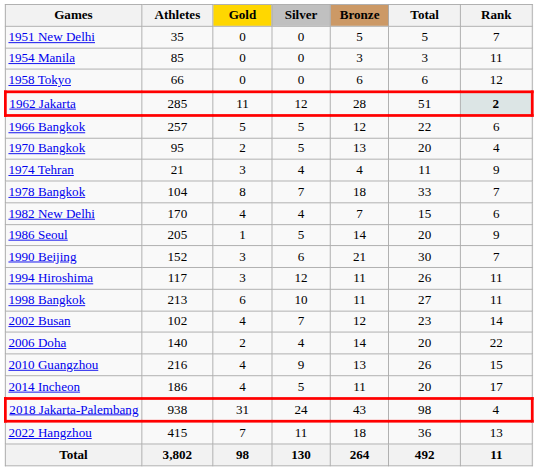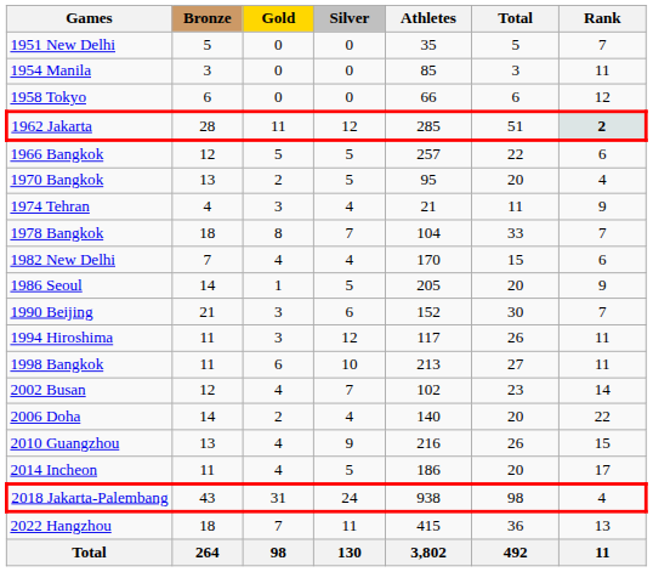 <table class="wikitable sortable" style="margin-top:0em; text-align:center; font-size:90%;">
 <tr>
 <th>Games</th>
-<th style="width:5em;">Athletes</th>
+<th style="background:#cc9966; width:4em;">Bronze</th>
 <th style="background:gold; width:4em;">Gold</th>
 <th style="background:silver; width:4em;">Silver</th>
-<th style="background:#cc9966; width:4em;">Bronze</th>
+<th style="width:5em;">Athletes</th>
 <th style="width:5em;">Total</th>
 <th style="width:5em;">Rank</th>
 </tr>
 <tr>
 <td align=left> <a href='#'>1951 New Delhi</a></td>
-<td>35</td>
+<td>5</td>
 <td>0</td>
 <td>0</td>
-<td>5</td>
+<td>35</td>
 <td>5</td>
 <td>7</td>
 </tr>
 <tr>
 <td align=left> <a href='#'>1954 Manila</a></td>
-<td>85</td>
+<td>3</td>
 <td>0</td>
 <td>0</td>
-<td>3</td>
+<td>85</td>
 <td>3</td>
 <td>11</td>
 </tr>
 <tr>
 <td align=left> <a href='#'>1958 Tokyo</a></td>
-<td>66</td>
+<td>6</td>
 <td>0</td>
 <td>0</td>
-<td>6</td>
+<td>66</td>
 <td>6</td>
 <td>12</td>
 </tr>
 <tr style="border: 3px solid red">
 <td align=left> <a href='#'>1962 Jakarta</a></td>
-<td>285</td>
+<td>28</td>
 <td>11</td>
 <td>12</td>
-<td>28</td>
+<td>285</td>
 <td>51</td>
 <td bgcolor=dce5e5><strong>2</strong></td>
 </tr>
 <tr>
 <td align=left> <a href='#'>1966 Bangkok</a></td>
-<td>257</td>
+<td>12</td>
 <td>5</td>
 <td>5</td>
-<td>12</td>
+<td>257</td>
 <td>22</td>
 <td>6</td>
 </tr>
 <tr>
 <td align=left> <a href='#'>1970 Bangkok</a></td>
-<td>95</td>
+<td>13</td>
 <td>2</td>
 <td>5</td>
-<td>13</td>
+<td>95</td>
 <td>20</td>
 <td>4</td>
 </tr>
 <tr>
 <td align=left> <a href='#'>1974 Tehran</a></td>
-<td>21</td>
+<td>4</td>
 <td>3</td>
 <td>4</td>
-<td>4</td>
+<td>21</td>
 <td>11</td>
 <td>9</td>
 </tr>
 <tr>
 <td align=left> <a href='#'>1978 Bangkok</a></td>
-<td>104</td>
+<td>18</td>
 <td>8</td>
 <td>7</td>
-<td>18</td>
+<td>104</td>
 <td>33</td>
 <td>7</td>
 </tr>
 <tr>
 <td align=left> <a href='#'>1982 New Delhi</a></td>
-<td>170</td>
+<td>7</td>
 <td>4</td>
 <td>4</td>
-<td>7</td>
+<td>170</td>
 <td>15</td>
 <td>6</td>
 </tr>
 <tr>
 <td align=left> <a href='#'>1986 Seoul</a></td>
-<td>205</td>
+<td>14</td>
 <td>1</td>
 <td>5</td>
-<td>14</td>
+<td>205</td>
 <td>20</td>
 <td>9</td>
 </tr>
 <tr>
 <td align=left> <a href='#'>1990 Beijing</a></td>
-<td>152</td>
+<td>21</td>
 <td>3</td>
 <td>6</td>
-<td>21</td>
+<td>152</td>
 <td>30</td>
 <td>7</td>
 </tr>
 <tr>
 <td align=left> <a href='#'>1994 Hiroshima</a></td>
-<td>117</td>
+<td>11</td>
 <td>3</td>
 <td>12</td>
-<td>11</td>
+<td>117</td>
 <td>26</td>
 <td>11</td>
 </tr>
 <tr>
 <td align=left> <a href='#'>1998 Bangkok</a></td>
-<td>213</td>
+<td>11</td>
 <td>6</td>
 <td>10</td>
-<td>11</td>
+<td>213</td>
 <td>27</td>
 <td>11</td>
 </tr>
 <tr>
 <td align=left> <a href='#'>2002 Busan</a></td>
-<td>102</td>
+<td>12</td>
 <td>4</td>
 <td>7</td>
-<td>12</td>
+<td>102</td>
 <td>23</td>
 <td>14</td>
 </tr>
 <tr>
 <td align=left> <a href='#'>2006 Doha</a></td>
-<td>140</td>
+<td>14</td>
 <td>2</td>
 <td>4</td>
-<td>14</td>
+<td>140</td>
 <td>20</td>
 <td>22</td>
 </tr>
 <tr>
 <td align=left> <a href='#'>2010 Guangzhou</a></td>
-<td>216</td>
+<td>13</td>
 <td>4</td>
 <td>9</td>
-<td>13</td>
+<td>216</td>
 <td>26</td>
 <td>15</td>
 </tr>
 <tr>
 <td align=left> <a href='#'>2014 Incheon</a></td>
-<td>186</td>
+<td>11</td>
 <td>4</td>
 <td>5</td>
-<td>11</td>
+<td>186</td>
 <td>20</td>
 <td>17</td>
 </tr>
 <tr style="border: 3px solid red">
 <td align=left> <a href='#'>2018 Jakarta-Palembang</a></td>
-<td>938</td>
+<td>43</td>
 <td>31</td>
 <td>24</td>
-<td>43</td>
+<td>938</td>
 <td>98</td>
 <td>4</td>
 </tr>
 <tr>
 <td align=left> <a href='#'>2022 Hangzhou</a></td>
-<td>415</td>
+<td>18</td>
 <td>7</td>
 <td>11</td>
-<td>18</td>
+<td>415</td>
 <td>36</td>
 <td>13</td>
 </tr>
 <tr>
 <th>Total</th>
-<th>3,802</th>
+<th>264</th>
 <th>98</th>
 <th>130</th>
-<th>264</th>
+<th>3,802</th>
 <th>492</th>
 <th>11</th>
 </tr>
 </table>
